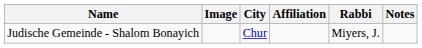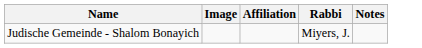 <table class="wikitable sortable">
 <tr>
 <th>Name</th>
 <th class="unsortable">Image</th>
-<th>City</th>
 <th>Affiliation</th>
 <th>Rabbi</th>
 <th>Notes</th>
 </tr>
 <tr>
 <td>Judische Gemeinde - Shalom Bonayich</td>
 <td></td>
-<td><a href='#'>Chur</a></td>
 <td></td>
 <td>Miyers, J.</td>
 <td></td>
 </tr>
 </table>
